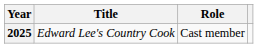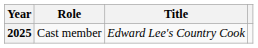 <table class="wikitable plainrowheaders">
 <tr>
 <th scope="col">Year</th>
+<th scope="col">Role</th>
 <th scope="col">Title</th>
-<th scope="col">Role</th>
 <th scope="col" class="unsortable"></th>
 </tr>
 <tr>
 <th scope="row">2025</th>
+<td>Cast member</td>
 <td><em>Edward Lee's Country Cook</em></td>
-<td>Cast member</td>
 <td style="text-align:center"></td>
 </tr>
 </table>
